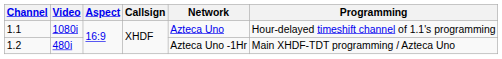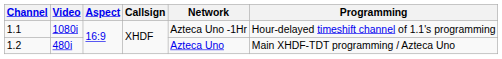 <table class="wikitable sortable">
 <tr>
 <th><a href='#'>Channel</a></th>
 <th><a href='#'>Video</a></th>
 <th><a href='#'>Aspect</a></th>
 <th>Callsign</th>
 <th>Network</th>
 <th>Programming</th>
 </tr>
 <tr>
 <td>1.1</td>
 <td><a href='#'>1080i</a></td>
 <td rowspan=2><a href='#'>16:9</a></td>
 <td rowspan=2>XHDF</td>
-<td><a href='#'>Azteca Uno</a></td>
+<td>Azteca Uno -1Hr</td>
 <td rowspan=1>Hour-delayed <a href='#'>timeshift channel</a> of 1.1's programming</td>
 </tr>
 <tr>
 <td>1.2</td>
 <td><a href='#'>480i</a></td>
-<td>Azteca Uno -1Hr</td>
+<td><a href='#'>Azteca Uno</a></td>
 <td rowspan=1>Main XHDF-TDT programming / Azteca Uno</td>
 </tr>
 </table>
